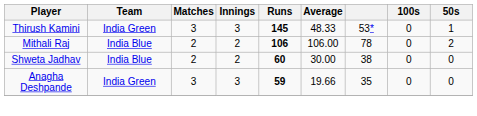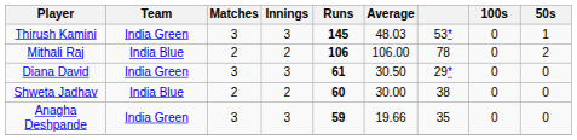 <table class="wikitable" style="text-align:center;">
 <tr>
 <th width=125>Player</th>
 <th width=125>Team</th>
 <th width=60>Matches</th>
 <th width=60>Innings</th>
 <th width=60>Runs</th>
 <th width=60>Average</th>
 <th width=60></th>
 <th width=60>100s</th>
 <th width=60>50s</th>
 </tr>
 <tr>
 <td><a href='#'>Thirush Kamini</a></td>
 <td><a href='#'>India Green</a></td>
 <td>3</td>
 <td>3</td>
 <td><strong>145</strong></td>
-<td>48.33</td>
+<td>48.03</td>
 <td>53<a href='#'>*</a></td>
 <td>0</td>
 <td>1</td>
 </tr>
 <tr>
 <td><a href='#'>Mithali Raj</a></td>
 <td><a href='#'>India Blue</a></td>
 <td>2</td>
 <td>2</td>
 <td><strong>106</strong></td>
 <td>106.00</td>
 <td>78</td>
 <td>0</td>
 <td>2</td>
+</tr>
+<tr>
+<td><a href='#'>Diana David</a></td>
+<td><a href='#'>India Green</a></td>
+<td>3</td>
+<td>3</td>
+<td><strong>61</strong></td>
+<td>30.50</td>
+<td>29<a href='#'>*</a></td>
+<td>0</td>
+<td>0</td>
 </tr>
 <tr>
 <td><a href='#'>Shweta Jadhav</a></td>
 <td><a href='#'>India Blue</a></td>
 <td>2</td>
 <td>2</td>
 <td><strong>60</strong></td>
 <td>30.00</td>
 <td>38</td>
 <td>0</td>
 <td>0</td>
 </tr>
 <tr>
 <td><a href='#'>Anagha Deshpande</a></td>
 <td><a href='#'>India Green</a></td>
 <td>3</td>
 <td>3</td>
 <td><strong>59</strong></td>
 <td>19.66</td>
 <td>35</td>
 <td>0</td>
 <td>0</td>
 </tr>
 <tr>
 </tr>
 </table>
